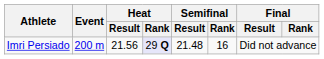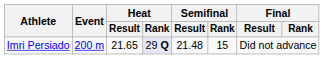 <table class=wikitable style="font-size:90%">
 <tr>
 <th rowspan="2">Athlete</th>
 <th rowspan="2">Event</th>
 <th colspan="2">Heat</th>
 <th colspan="2">Semifinal</th>
 <th colspan="2">Final</th>
 </tr>
 <tr style="font-size:95%">
 <th>Result</th>
 <th>Rank</th>
 <th>Result</th>
 <th>Rank</th>
 <th>Result</th>
 <th>Rank</th>
 </tr>
 <tr style="text-align:center;">
 <td align=left><a href='#'>Imri Persiado</a></td>
 <td align=left><a href='#'>200 m</a></td>
-<td>21.56</td>
+<td>21.65</td>
 <td style="background: lavender;">29 <strong>Q</strong></td>
 <td>21.48</td>
-<td>16</td>
+<td>15</td>
 <td colspan="2">Did not advance</td>
 </tr>
 </table>
